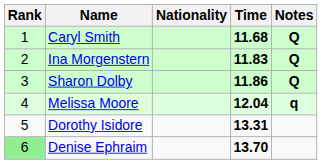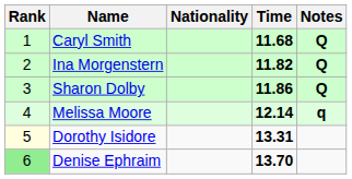 <table class="wikitable sortable" style="text-align:center">
 <tr>
 <th>Rank</th>
 <th>Name</th>
 <th>Nationality</th>
 <th>Time</th>
 <th>Notes</th>
 </tr>
 <tr bgcolor=ccffcc>
 <td>1</td>
 <td align=left><a href='#'>Caryl Smith</a></td>
 <td align=left></td>
 <td><strong>11.68</strong></td>
 <td><strong>Q</strong></td>
 </tr>
 <tr bgcolor=ccffcc>
 <td>2</td>
 <td align=left><a href='#'>Ina Morgenstern</a></td>
 <td align=left></td>
-<td><strong>11.83</strong></td>
+<td><strong>11.82</strong></td>
 <td><strong>Q</strong></td>
 </tr>
 <tr bgcolor=ccffcc>
 <td>3</td>
 <td align=left><a href='#'>Sharon Dolby</a></td>
 <td align=left></td>
 <td><strong>11.86</strong></td>
 <td><strong>Q</strong></td>
 </tr>
 <tr bgcolor=ddffdd>
 <td>4</td>
 <td align=left><a href='#'>Melissa Moore</a></td>
 <td align=left></td>
-<td><strong>12.04</strong></td>
+<td><strong>12.14</strong></td>
 <td><strong>q</strong></td>
 </tr>
 <tr>
-<td>5</td>
+<td style="background: lightyellow;">5</td>
 <td align=left><a href='#'>Dorothy Isidore</a></td>
 <td align=left></td>
 <td><strong>13.31</strong></td>
 <td></td>
 </tr>
 <tr>
 <td style="background: lightgreen;">6</td>
 <td align=left><a href='#'>Denise Ephraim</a></td>
 <td align=left></td>
 <td><strong>13.70</strong></td>
 <td></td>
 </tr>
 </table>
